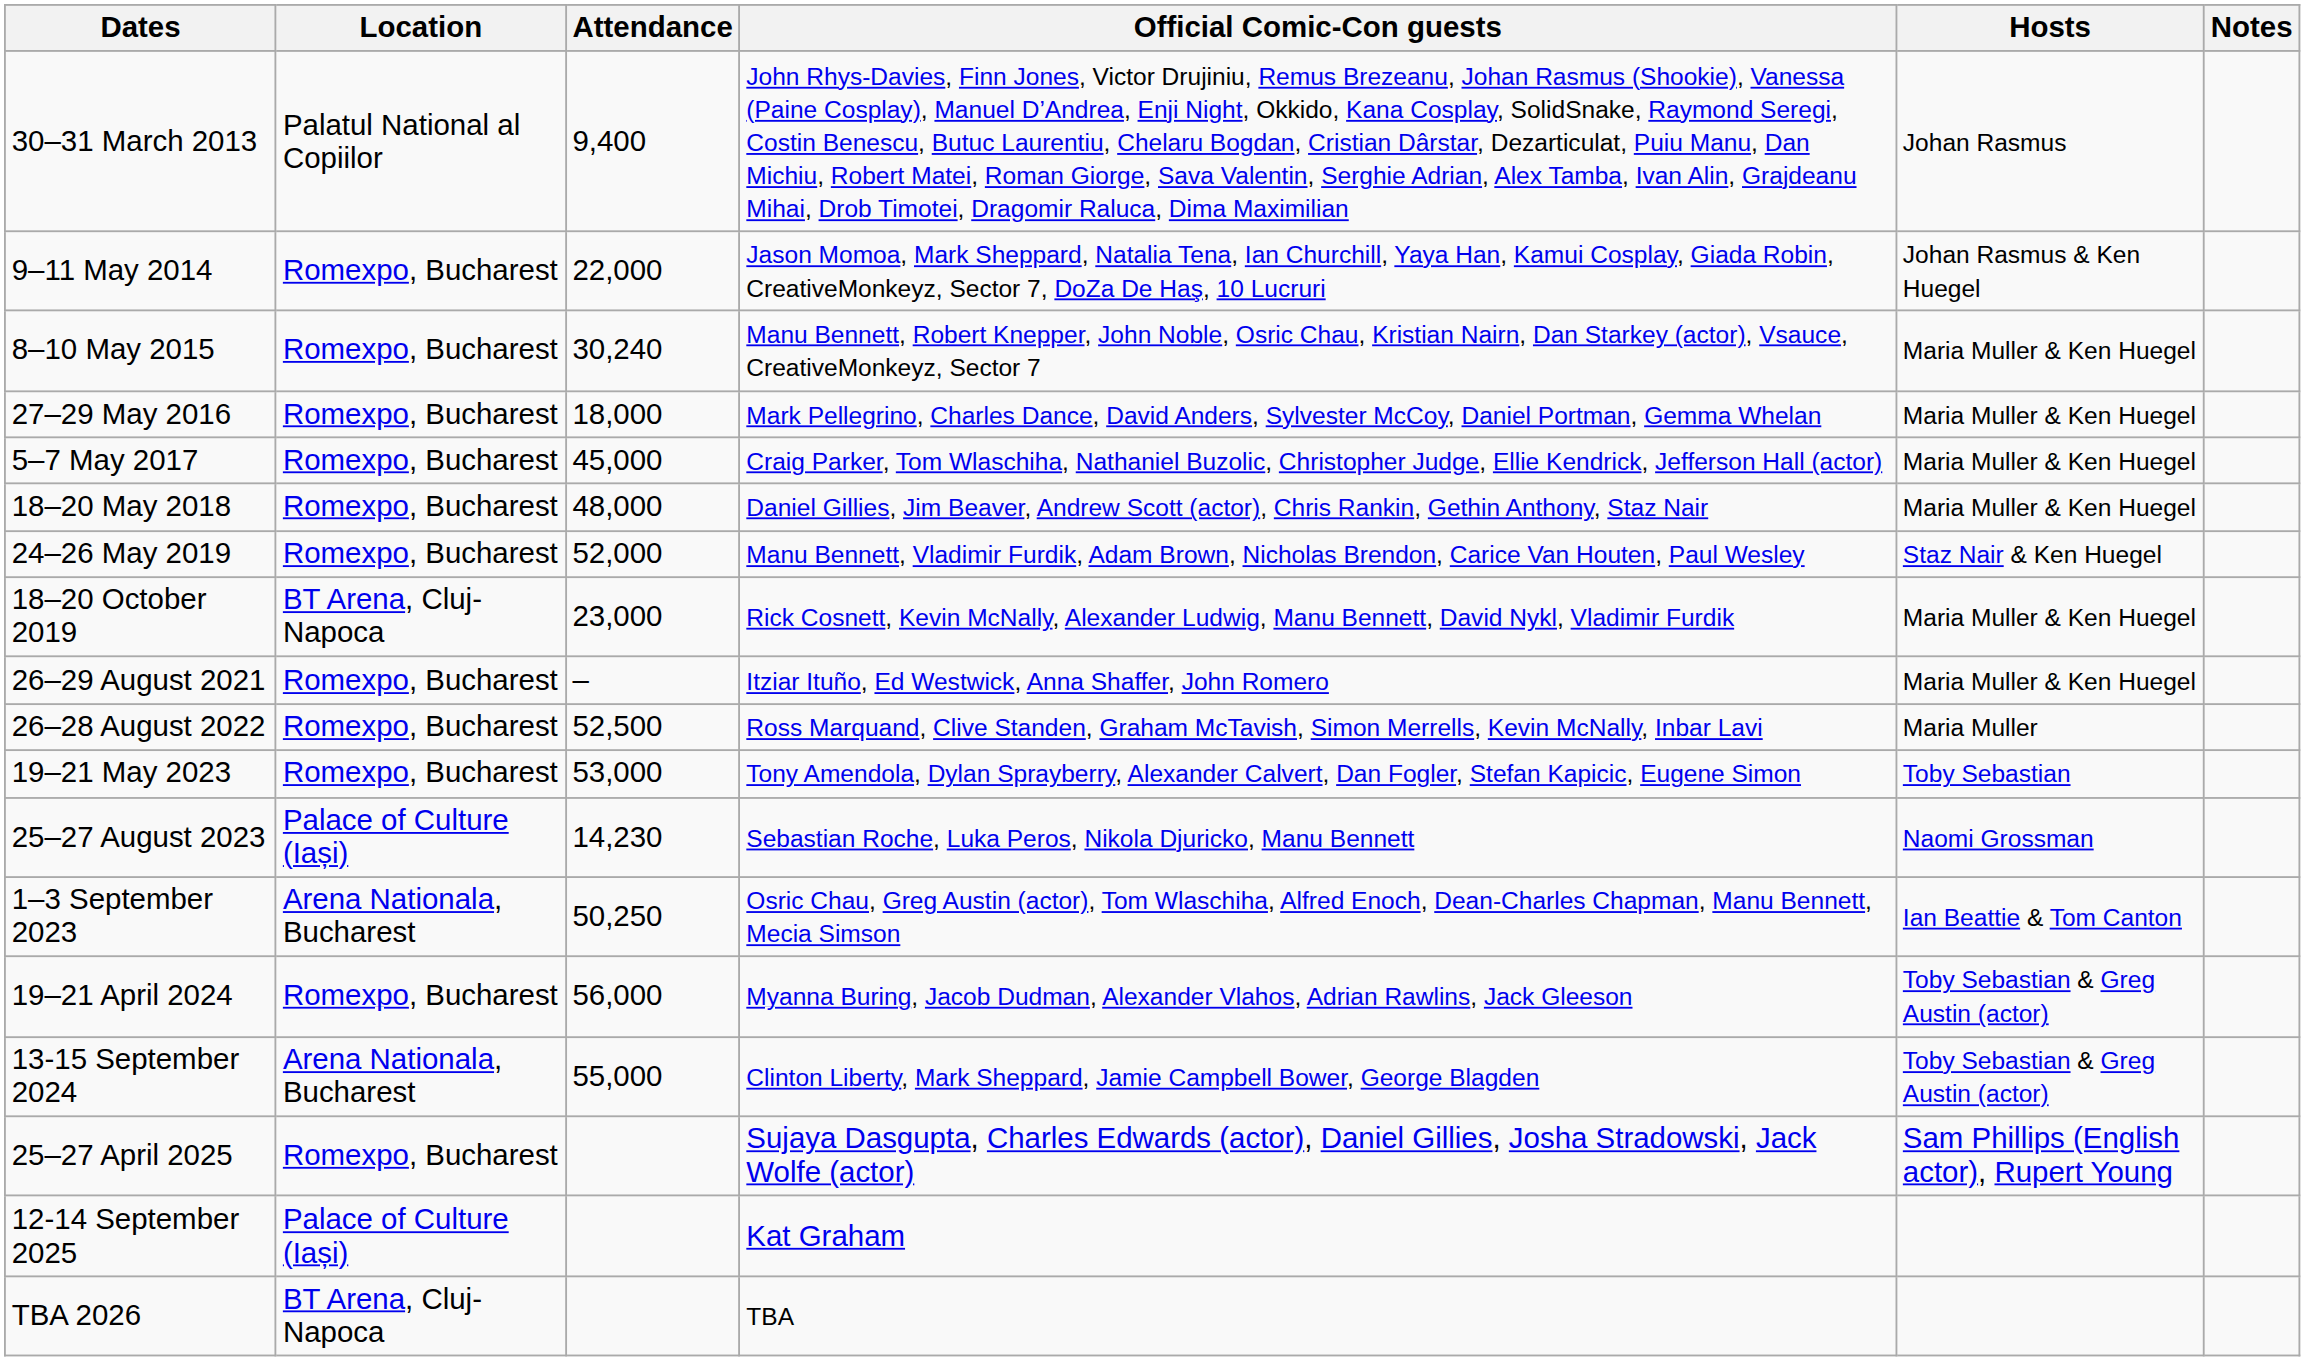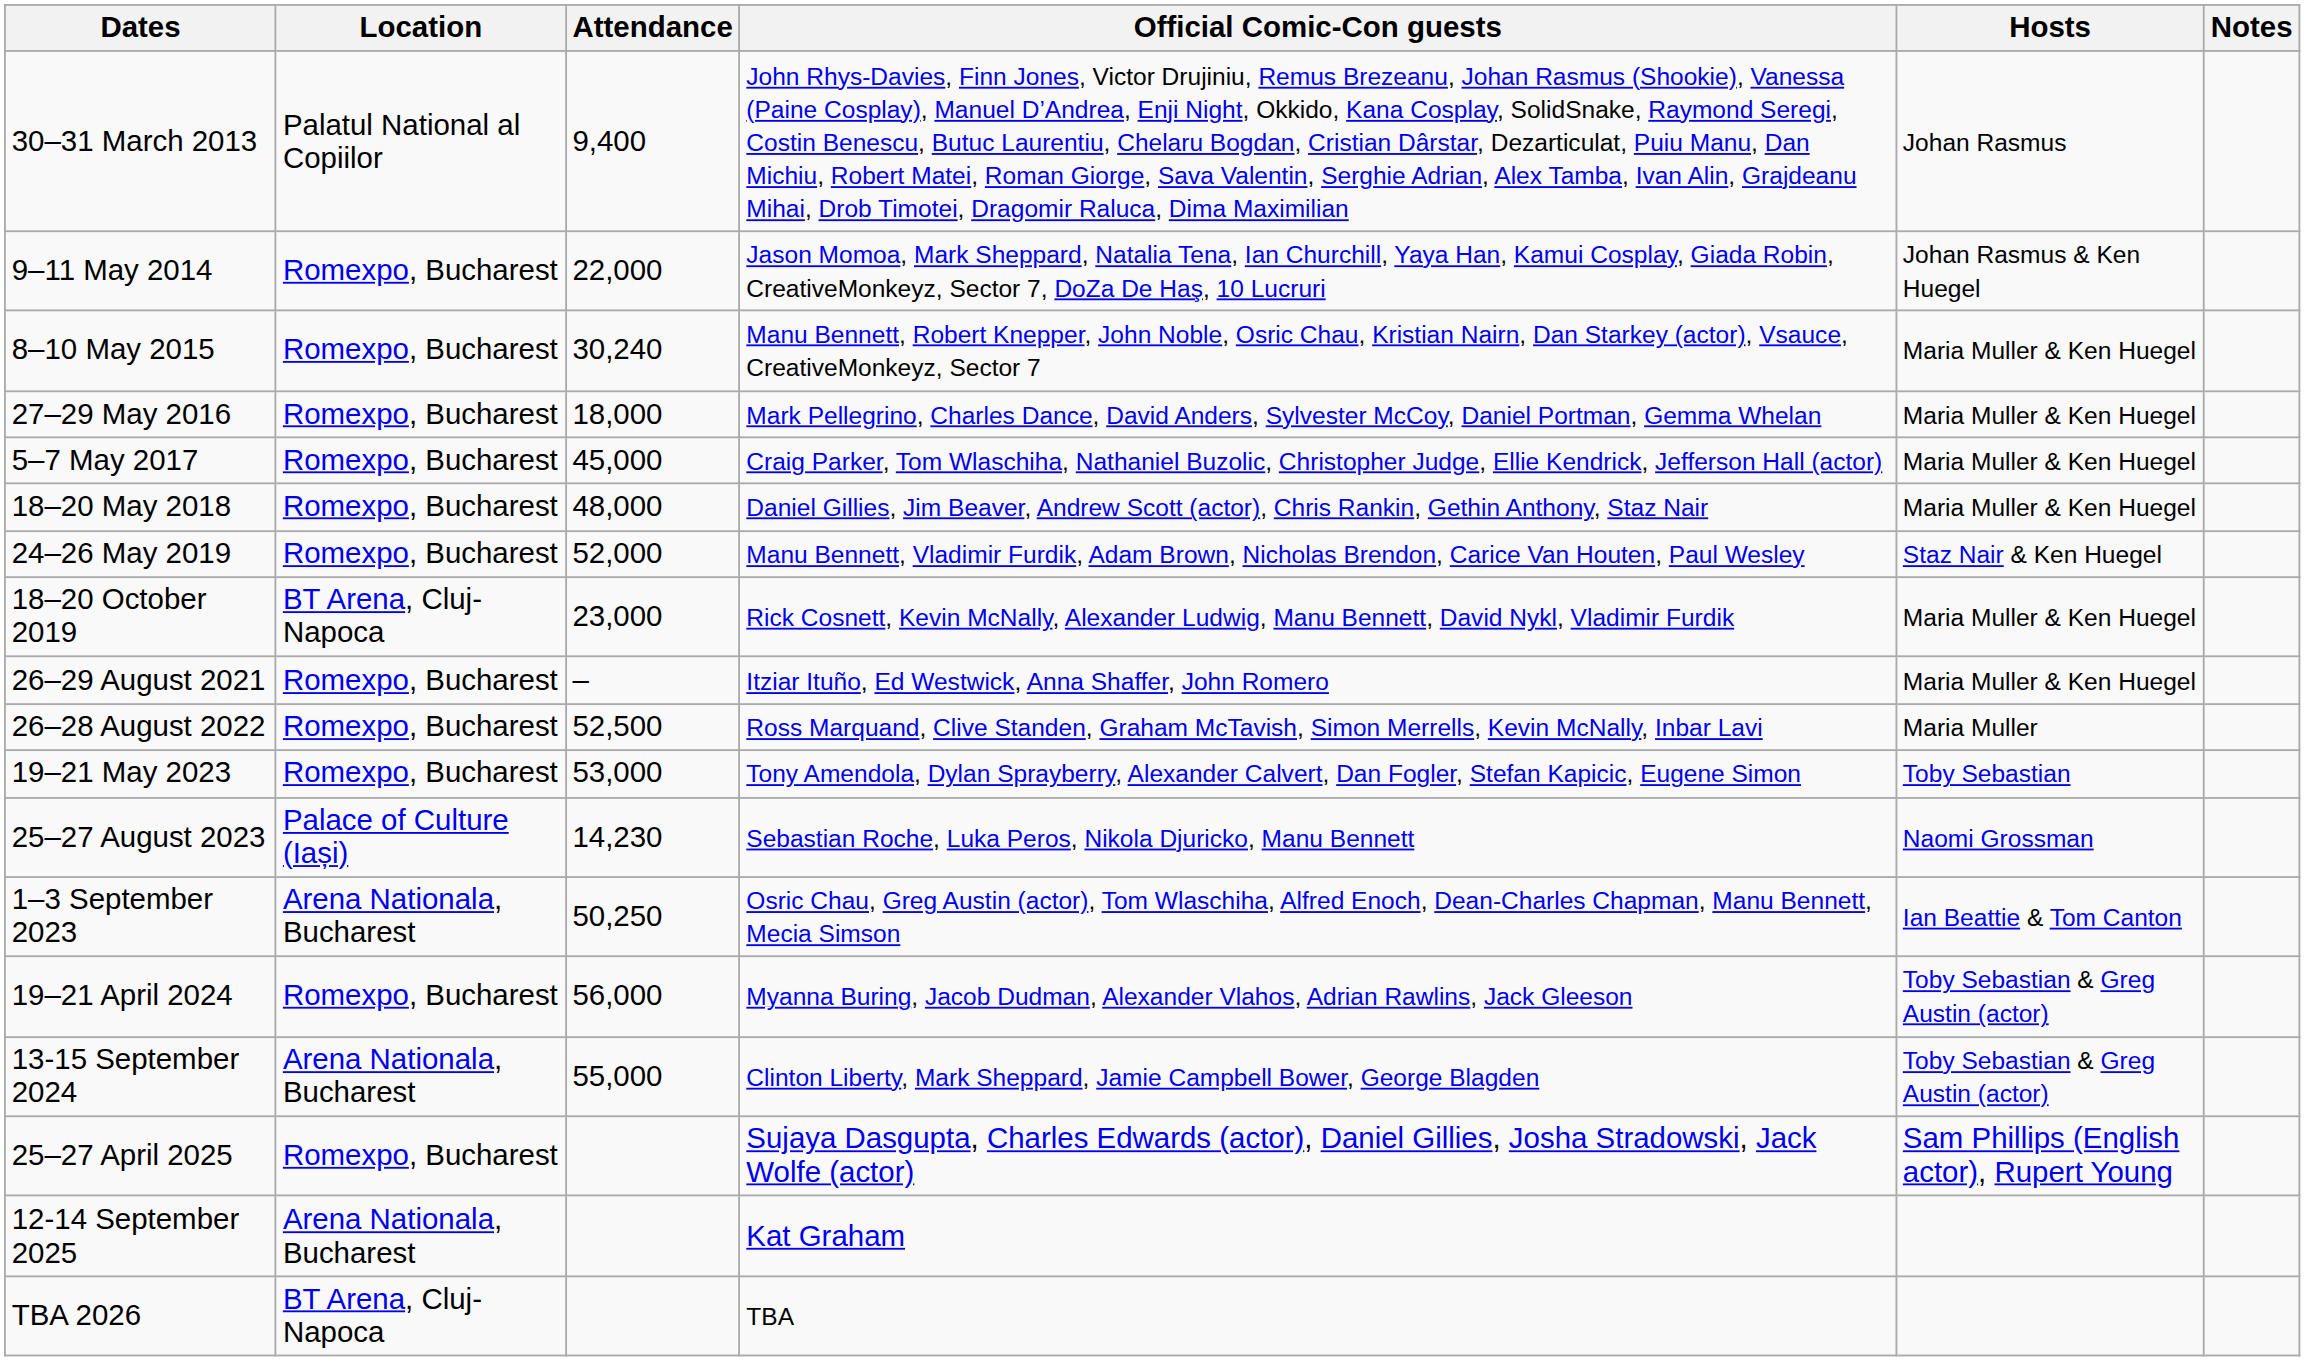 <table class="wikitable">
 <tr>
 <th width=140px>Dates</th>
 <th width=150px>Location</th>
 <th width=85px>Attendance</th>
 <th>Official Comic-Con guests</th>
 <th width=160px>Hosts</th>
 <th>Notes</th>
 </tr>
 <tr>
 <td>30–31 March 2013</td>
 <td>Palatul National al Copiilor</td>
 <td>9,400</td>
 <td><small><a href='#'>John Rhys-Davies</a>, <a href='#'>Finn Jones</a>, Victor Drujiniu, <a href='#'>Remus Brezeanu</a>, <a href='#'>Johan Rasmus (Shookie)</a>, <a href='#'>Vanessa (Paine Cosplay)</a>, <a href='#'>Manuel D’Andrea</a>, <a href='#'>Enji Night</a>, Okkido, <a href='#'>Kana Cosplay</a>, SolidSnake, <a href='#'>Raymond Seregi</a>, <a href='#'>Costin Benescu</a>, <a href='#'>Butuc Laurentiu</a>, <a href='#'>Chelaru Bogdan</a>, <a href='#'>Cristian Dârstar</a>, Dezarticulat, <a href='#'>Puiu Manu</a>, <a href='#'>Dan Michiu</a>, <a href='#'>Robert Matei</a>, <a href='#'>Roman Giorge</a>, <a href='#'>Sava Valentin</a>, <a href='#'>Serghie Adrian</a>, <a href='#'>Alex Tamba</a>, <a href='#'>Ivan Alin</a>, <a href='#'>Grajdeanu Mihai</a>, <a href='#'>Drob Timotei</a>, <a href='#'>Dragomir Raluca</a>, <a href='#'>Dima Maximilian</a></small></td>
 <td><small>Johan Rasmus </small></td>
 <td></td>
 </tr>
 <tr>
 <td>9–11 May 2014</td>
 <td><a href='#'>Romexpo</a>, Bucharest</td>
 <td>22,000</td>
 <td><small><a href='#'>Jason Momoa</a>, <a href='#'>Mark Sheppard</a>, <a href='#'>Natalia Tena</a>, <a href='#'>Ian Churchill</a>, <a href='#'>Yaya Han</a>, <a href='#'>Kamui Cosplay</a>, <a href='#'>Giada Robin</a>, CreativeMonkeyz, Sector 7, <a href='#'>DoZa De Haş</a>, <a href='#'>10 Lucruri</a> </small></td>
 <td><small> Johan Rasmus & Ken Huegel </small></td>
 <td></td>
 </tr>
 <tr>
 <td>8–10 May 2015</td>
 <td><a href='#'>Romexpo</a>, Bucharest</td>
 <td>30,240</td>
 <td><small><a href='#'>Manu Bennett</a>, <a href='#'>Robert Knepper</a>, <a href='#'>John Noble</a>, <a href='#'>Osric Chau</a>, <a href='#'>Kristian Nairn</a>, <a href='#'>Dan Starkey (actor)</a>, <a href='#'>Vsauce</a>, CreativeMonkeyz, Sector 7</small></td>
 <td><small>Maria Muller & Ken Huegel</small></td>
 <td></td>
 </tr>
 <tr>
 <td>27–29 May 2016</td>
 <td><a href='#'>Romexpo</a>, Bucharest</td>
 <td>18,000</td>
 <td><small><a href='#'>Mark Pellegrino</a>, <a href='#'>Charles Dance</a>, <a href='#'>David Anders</a>, <a href='#'>Sylvester McCoy</a>, <a href='#'>Daniel Portman</a>, <a href='#'>Gemma Whelan</a></small></td>
 <td><small>Maria Muller & Ken Huegel</small></td>
 <td></td>
 </tr>
 <tr>
 <td>5–7 May 2017</td>
 <td><a href='#'>Romexpo</a>, Bucharest</td>
 <td>45,000</td>
 <td><small><a href='#'>Craig Parker</a>, <a href='#'>Tom Wlaschiha</a>, <a href='#'>Nathaniel Buzolic</a>, <a href='#'>Christopher Judge</a>, <a href='#'>Ellie Kendrick</a>, <a href='#'>Jefferson Hall (actor)</a></small></td>
 <td><small> Maria Muller & Ken Huegel </small></td>
 <td></td>
 </tr>
 <tr>
 <td>18–20 May 2018</td>
 <td><a href='#'>Romexpo</a>, Bucharest</td>
 <td>48,000</td>
 <td><small><a href='#'>Daniel Gillies</a>, <a href='#'>Jim Beaver</a>, <a href='#'>Andrew Scott (actor)</a>, <a href='#'>Chris Rankin</a>, <a href='#'>Gethin Anthony</a>, <a href='#'>Staz Nair</a></small></td>
 <td><small>Maria Muller & Ken Huegel</small></td>
 <td></td>
 </tr>
 <tr>
 <td>24–26 May 2019</td>
 <td><a href='#'>Romexpo</a>, Bucharest</td>
 <td>52,000</td>
 <td><small><a href='#'>Manu Bennett</a>, <a href='#'>Vladimir Furdik</a>, <a href='#'>Adam Brown</a>, <a href='#'>Nicholas Brendon</a>, <a href='#'>Carice Van Houten</a>, <a href='#'>Paul Wesley</a></small></td>
 <td><small> <a href='#'>Staz Nair</a> & Ken Huegel</small></td>
 <td></td>
 </tr>
 <tr>
 <td>18–20 October 2019</td>
 <td><a href='#'>BT Arena</a>, Cluj-Napoca</td>
 <td>23,000</td>
 <td><small><a href='#'>Rick Cosnett</a>, <a href='#'>Kevin McNally</a>, <a href='#'>Alexander Ludwig</a>, <a href='#'>Manu Bennett</a>, <a href='#'>David Nykl</a>, <a href='#'>Vladimir Furdik</a> </small></td>
 <td><small>Maria Muller & Ken Huegel </small></td>
 <td></td>
 </tr>
 <tr>
 <td>26–29 August 2021</td>
 <td><a href='#'>Romexpo</a>, Bucharest</td>
 <td>–</td>
 <td><small><a href='#'>Itziar Ituño</a>, <a href='#'>Ed Westwick</a>, <a href='#'>Anna Shaffer</a>, <a href='#'>John Romero</a></small></td>
 <td><small>Maria Muller & Ken Huegel </small></td>
 <td></td>
 </tr>
 <tr>
 <td>26–28 August 2022</td>
 <td><a href='#'>Romexpo</a>, Bucharest</td>
 <td>52,500</td>
 <td><small><a href='#'>Ross Marquand</a>, <a href='#'>Clive Standen</a>, <a href='#'>Graham McTavish</a>, <a href='#'>Simon Merrells</a>, <a href='#'>Kevin McNally</a>, <a href='#'>Inbar Lavi</a> </small></td>
 <td><small>Maria Muller</small></td>
 <td></td>
 </tr>
 <tr>
 <td>19–21 May 2023</td>
 <td><a href='#'>Romexpo</a>, Bucharest</td>
 <td>53,000</td>
 <td><small><a href='#'>Tony Amendola</a>, <a href='#'>Dylan Sprayberry</a>, <a href='#'>Alexander Calvert</a>, <a href='#'>Dan Fogler</a>, <a href='#'>Stefan Kapicic</a>, <a href='#'>Eugene Simon</a> </small></td>
 <td><small> <a href='#'>Toby Sebastian</a></small></td>
 <td></td>
 </tr>
 <tr>
 <td>25–27 August 2023</td>
 <td><a href='#'>Palace of Culture (Iași)</a></td>
 <td>14,230</td>
 <td><small> <a href='#'>Sebastian Roche</a>, <a href='#'>Luka Peros</a>, <a href='#'>Nikola Djuricko</a>, <a href='#'>Manu Bennett</a> </small></td>
 <td><small> <a href='#'>Naomi Grossman</a> </small></td>
 <td></td>
 </tr>
 <tr>
 <td>1–3 September 2023</td>
 <td><a href='#'>Arena Nationala</a>, Bucharest</td>
 <td>50,250</td>
 <td><small><a href='#'>Osric Chau</a>, <a href='#'>Greg Austin (actor)</a>, <a href='#'>Tom Wlaschiha</a>, <a href='#'>Alfred Enoch</a>, <a href='#'>Dean-Charles Chapman</a>, <a href='#'>Manu Bennett</a>, <a href='#'>Mecia Simson</a> </small></td>
 <td><small><a href='#'>Ian Beattie</a> & <a href='#'>Tom Canton</a></small></td>
 <td></td>
 </tr>
 <tr>
 <td>19–21 April 2024</td>
 <td><a href='#'>Romexpo</a>, Bucharest</td>
 <td>56,000</td>
 <td><small> <a href='#'>Myanna Buring</a>, <a href='#'>Jacob Dudman</a>, <a href='#'>Alexander Vlahos</a>, <a href='#'>Adrian Rawlins</a>, <a href='#'>Jack Gleeson</a> </small></td>
 <td><small> <a href='#'>Toby Sebastian</a> & <a href='#'>Greg Austin (actor)</a></small></td>
 <td></td>
 </tr>
 <tr>
 <td>13-15 September 2024</td>
 <td><a href='#'>Arena Nationala</a>, Bucharest</td>
 <td>55,000</td>
 <td><small><a href='#'>Clinton Liberty</a>, <a href='#'>Mark Sheppard</a>, <a href='#'>Jamie Campbell Bower</a>, <a href='#'>George Blagden</a></small></td>
 <td><small> <a href='#'>Toby Sebastian</a> & <a href='#'>Greg Austin (actor)</a></small></td>
 <td></td>
 </tr>
 <tr>
 <td>25–27 April 2025</td>
 <td><a href='#'>Romexpo</a>, Bucharest</td>
 <td></td>
 <td><a href='#'>Sujaya Dasgupta</a>, <a href='#'>Charles Edwards (actor)</a>, <a href='#'>Daniel Gillies</a>, <a href='#'>Josha Stradowski</a>, <a href='#'>Jack Wolfe (actor)</a></td>
 <td><a href='#'>Sam Phillips (English actor)</a>, <a href='#'>Rupert Young</a></td>
 <td></td>
 </tr>
 <tr>
 <td>12-14 September 2025</td>
-<td><a href='#'>Palace of Culture (Iași)</a></td>
+<td><a href='#'>Arena Nationala</a>, Bucharest</td>
 <td></td>
 <td><a href='#'>Kat Graham</a></td>
 <td></td>
 <td></td>
 </tr>
 <tr>
 <td>TBA 2026</td>
 <td><a href='#'>BT Arena</a>, Cluj-Napoca</td>
 <td></td>
 <td><small>TBA</small></td>
 <td></td>
 <td></td>
 </tr>
 </table>
